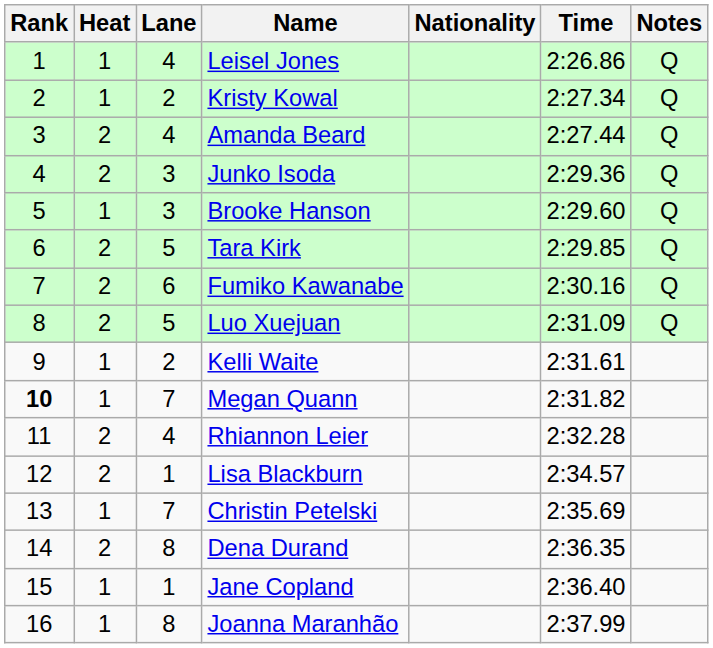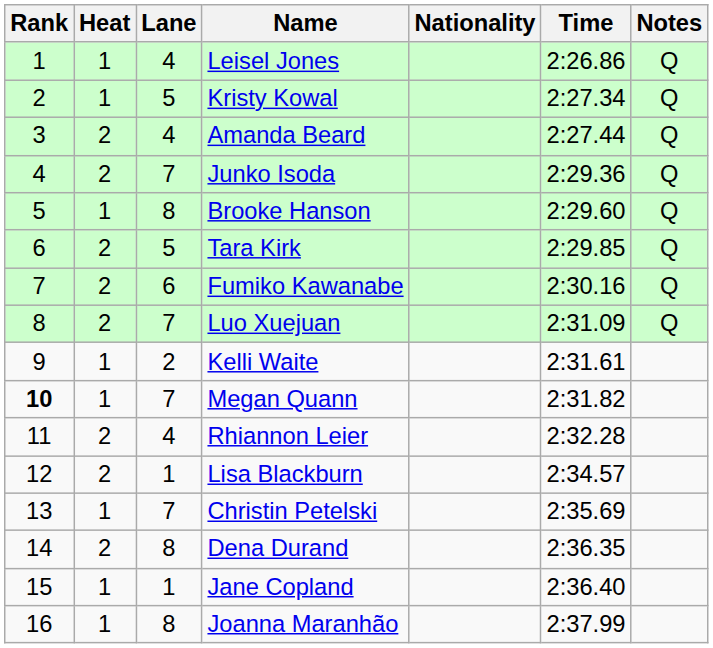 <table class="wikitable sortable" style="text-align:center">
 <tr>
 <th>Rank</th>
 <th>Heat</th>
 <th>Lane</th>
 <th>Name</th>
 <th>Nationality</th>
 <th>Time</th>
 <th>Notes</th>
 </tr>
 <tr bgcolor=ccffcc>
 <td>1</td>
 <td>1</td>
 <td>4</td>
 <td align=left><a href='#'>Leisel Jones</a></td>
 <td align=left></td>
 <td>2:26.86</td>
 <td>Q</td>
 </tr>
 <tr bgcolor=ccffcc>
 <td>2</td>
 <td>1</td>
-<td>2</td>
+<td>5</td>
 <td align=left><a href='#'>Kristy Kowal</a></td>
 <td align=left></td>
 <td>2:27.34</td>
 <td>Q</td>
 </tr>
 <tr bgcolor=ccffcc>
 <td>3</td>
 <td>2</td>
 <td>4</td>
 <td align=left><a href='#'>Amanda Beard</a></td>
 <td align=left></td>
 <td>2:27.44</td>
 <td>Q</td>
 </tr>
 <tr bgcolor=ccffcc>
 <td>4</td>
 <td>2</td>
-<td>3</td>
+<td>7</td>
 <td align=left><a href='#'>Junko Isoda</a></td>
 <td align=left></td>
 <td>2:29.36</td>
 <td>Q</td>
 </tr>
 <tr bgcolor=ccffcc>
 <td>5</td>
 <td>1</td>
-<td>3</td>
+<td>8</td>
 <td align=left><a href='#'>Brooke Hanson</a></td>
 <td align=left></td>
 <td>2:29.60</td>
 <td>Q</td>
 </tr>
 <tr bgcolor=ccffcc>
 <td>6</td>
 <td>2</td>
 <td>5</td>
 <td align=left><a href='#'>Tara Kirk</a></td>
 <td align=left></td>
 <td>2:29.85</td>
 <td>Q</td>
 </tr>
 <tr bgcolor=ccffcc>
 <td>7</td>
 <td>2</td>
 <td>6</td>
 <td align=left><a href='#'>Fumiko Kawanabe</a></td>
 <td align=left></td>
 <td>2:30.16</td>
 <td>Q</td>
 </tr>
 <tr bgcolor=ccffcc>
 <td>8</td>
 <td>2</td>
-<td>5</td>
+<td>7</td>
 <td align=left><a href='#'>Luo Xuejuan</a></td>
 <td align=left></td>
 <td>2:31.09</td>
 <td>Q</td>
 </tr>
 <tr>
 <td>9</td>
 <td>1</td>
 <td>2</td>
 <td align=left><a href='#'>Kelli Waite</a></td>
 <td align=left></td>
 <td>2:31.61</td>
 <td></td>
 </tr>
 <tr>
 <td><strong>10</strong></td>
 <td>1</td>
 <td>7</td>
 <td align=left><a href='#'>Megan Quann</a></td>
 <td align=left></td>
 <td>2:31.82</td>
 <td></td>
 </tr>
 <tr>
 <td>11</td>
 <td>2</td>
 <td>4</td>
 <td align=left><a href='#'>Rhiannon Leier</a></td>
 <td align=left></td>
 <td>2:32.28</td>
 <td></td>
 </tr>
 <tr>
 <td>12</td>
 <td>2</td>
 <td>1</td>
 <td align=left><a href='#'>Lisa Blackburn</a></td>
 <td align=left></td>
 <td>2:34.57</td>
 <td></td>
 </tr>
 <tr>
 <td>13</td>
 <td>1</td>
 <td>7</td>
 <td align=left><a href='#'>Christin Petelski</a></td>
 <td align=left></td>
 <td>2:35.69</td>
 <td></td>
 </tr>
 <tr>
 <td>14</td>
 <td>2</td>
 <td>8</td>
 <td align=left><a href='#'>Dena Durand</a></td>
 <td align=left></td>
 <td>2:36.35</td>
 <td></td>
 </tr>
 <tr>
 <td>15</td>
 <td>1</td>
 <td>1</td>
 <td align=left><a href='#'>Jane Copland</a></td>
 <td align=left></td>
 <td>2:36.40</td>
 <td></td>
 </tr>
 <tr>
 <td>16</td>
 <td>1</td>
 <td>8</td>
 <td align=left><a href='#'>Joanna Maranhão</a></td>
 <td align=left></td>
 <td>2:37.99</td>
 <td></td>
 </tr>
 </table>
